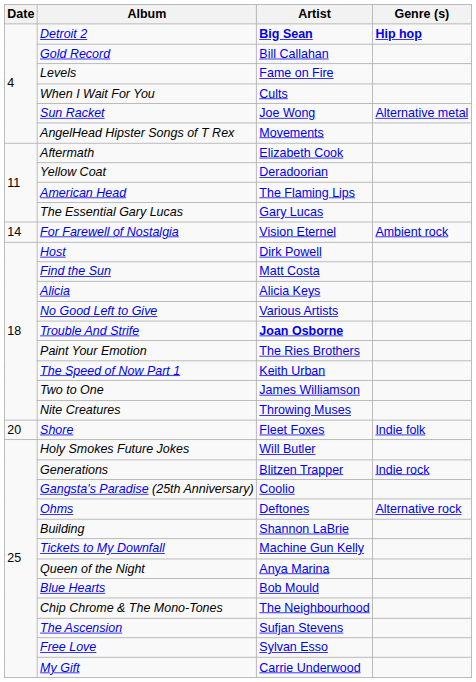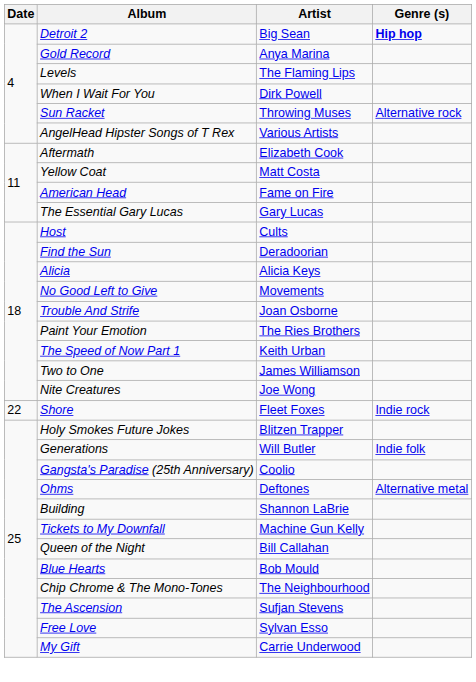 <table class="wikitable">
 <tr>
 <th>Date</th>
 <th>Album</th>
 <th>Artist</th>
 <th>Genre (s)</th>
 </tr>
 <tr>
 <td rowspan="6">4</td>
 <td><em><a href='#'>Detroit 2</a></em></td>
-<td><strong><a href='#'>Big Sean</a></strong></td>
+<td><a href='#'>Big Sean</a></td>
 <td><strong><a href='#'>Hip hop</a></strong></td>
 </tr>
 <tr>
 <td><em><a href='#'>Gold Record</a></em></td>
-<td><a href='#'>Bill Callahan</a></td>
+<td><a href='#'>Anya Marina</a></td>
 <td></td>
 </tr>
 <tr>
 <td><em>Levels</em></td>
-<td><a href='#'>Fame on Fire</a></td>
+<td><a href='#'>The Flaming Lips</a></td>
 <td></td>
 </tr>
 <tr>
 <td><em>When I Wait For You</em></td>
-<td><a href='#'>Cults</a></td>
+<td><a href='#'>Dirk Powell</a></td>
 <td></td>
 </tr>
 <tr>
 <td><em><a href='#'>Sun Racket</a></em></td>
-<td><a href='#'>Joe Wong</a></td>
-<td><a href='#'>Alternative metal</a></td>
+<td><a href='#'>Throwing Muses</a></td>
+<td><a href='#'>Alternative rock</a></td>
 </tr>
 <tr>
 <td><em>AngelHead Hipster Songs of T Rex</em></td>
-<td><a href='#'>Movements</a></td>
+<td><a href='#'>Various Artists</a></td>
 <td></td>
 </tr>
 <tr>
 <td rowspan="4">11</td>
 <td><em>Aftermath</em></td>
 <td><a href='#'>Elizabeth Cook</a></td>
 <td></td>
 </tr>
 <tr>
 <td><em>Yellow Coat</em></td>
-<td><a href='#'>Deradoorian</a></td>
+<td><a href='#'>Matt Costa</a></td>
 <td></td>
 </tr>
 <tr>
 <td><em><a href='#'>American Head</a></em></td>
-<td><a href='#'>The Flaming Lips</a></td>
+<td><a href='#'>Fame on Fire</a></td>
 <td></td>
 </tr>
 <tr>
 <td><em>The Essential Gary Lucas</em></td>
 <td><a href='#'>Gary Lucas</a></td>
 <td></td>
 </tr>
 <tr>
-<td rowspan="1">14</td>
-<td><em><a href='#'>For Farewell of Nostalgia</a></em></td>
-<td><a href='#'>Vision Eternel</a></td>
-<td><a href='#'>Ambient rock</a></td>
-</tr>
-<tr>
 <td rowspan="9">18</td>
 <td><em><a href='#'>Host</a></em></td>
-<td><a href='#'>Dirk Powell</a></td>
+<td><a href='#'>Cults</a></td>
 <td></td>
 </tr>
 <tr>
 <td><em><a href='#'>Find the Sun</a></em></td>
-<td><a href='#'>Matt Costa</a></td>
+<td><a href='#'>Deradoorian</a></td>
 <td></td>
 </tr>
 <tr>
 <td><em><a href='#'>Alicia</a></em></td>
 <td><a href='#'>Alicia Keys</a></td>
 <td></td>
 </tr>
 <tr>
 <td><em><a href='#'>No Good Left to Give</a></em></td>
-<td><a href='#'>Various Artists</a></td>
+<td><a href='#'>Movements</a></td>
 <td></td>
 </tr>
 <tr>
 <td><em><a href='#'>Trouble And Strife</a></em></td>
-<td><strong><a href='#'>Joan Osborne</a></strong></td>
+<td><a href='#'>Joan Osborne</a></td>
 <td></td>
 </tr>
 <tr>
 <td><em>Paint Your Emotion</em></td>
 <td><a href='#'>The Ries Brothers</a></td>
 <td></td>
 </tr>
 <tr>
 <td><em><a href='#'>The Speed of Now Part 1</a></em></td>
 <td><a href='#'>Keith Urban</a></td>
 <td></td>
 </tr>
 <tr>
 <td><em>Two to One</em></td>
 <td><a href='#'>James Williamson</a></td>
 <td></td>
 </tr>
 <tr>
 <td><em>Nite Creatures</em></td>
-<td><a href='#'>Throwing Muses</a></td>
+<td><a href='#'>Joe Wong</a></td>
 <td></td>
 </tr>
 <tr>
-<td>20</td>
+<td>22</td>
 <td><em><a href='#'>Shore</a></em></td>
 <td><a href='#'>Fleet Foxes</a></td>
-<td><a href='#'>Indie folk</a></td>
+<td><a href='#'>Indie rock</a></td>
 </tr>
 <tr>
 <td rowspan="12">25</td>
 <td><em>Holy Smokes Future Jokes</em></td>
-<td><a href='#'>Will Butler</a></td>
+<td><a href='#'>Blitzen Trapper</a></td>
 <td></td>
 </tr>
 <tr>
 <td><em>Generations</em></td>
-<td><a href='#'>Blitzen Trapper</a></td>
-<td><a href='#'>Indie rock</a></td>
+<td><a href='#'>Will Butler</a></td>
+<td><a href='#'>Indie folk</a></td>
 </tr>
 <tr>
 <td><em><a href='#'>Gangsta's Paradise</a> (25th Anniversary)</em></td>
 <td><a href='#'>Coolio</a></td>
 <td></td>
 </tr>
 <tr>
 <td><em><a href='#'>Ohms</a></em></td>
 <td><a href='#'>Deftones</a></td>
-<td><a href='#'>Alternative rock</a></td>
+<td><a href='#'>Alternative metal</a></td>
 </tr>
 <tr>
 <td><em>Building</em></td>
 <td><a href='#'>Shannon LaBrie</a></td>
 <td></td>
 </tr>
 <tr>
 <td><em><a href='#'>Tickets to My Downfall</a></em></td>
 <td><a href='#'>Machine Gun Kelly</a></td>
 <td></td>
 </tr>
 <tr>
 <td><em>Queen of the Night</em></td>
-<td><a href='#'>Anya Marina</a></td>
+<td><a href='#'>Bill Callahan</a></td>
 <td></td>
 </tr>
 <tr>
 <td><em><a href='#'>Blue Hearts</a></em></td>
 <td><a href='#'>Bob Mould</a></td>
 <td></td>
 </tr>
 <tr>
 <td><em>Chip Chrome & The Mono-Tones</em></td>
 <td><a href='#'>The Neighbourhood</a></td>
 <td></td>
 </tr>
 <tr>
 <td><em><a href='#'>The Ascension</a></em></td>
 <td><a href='#'>Sufjan Stevens</a></td>
 <td></td>
 </tr>
 <tr>
 <td><em><a href='#'>Free Love</a></em></td>
 <td><a href='#'>Sylvan Esso</a></td>
 <td></td>
 </tr>
 <tr>
 <td><em><a href='#'>My Gift</a></em></td>
 <td><a href='#'>Carrie Underwood</a></td>
 <td></td>
 </tr>
 </table>
